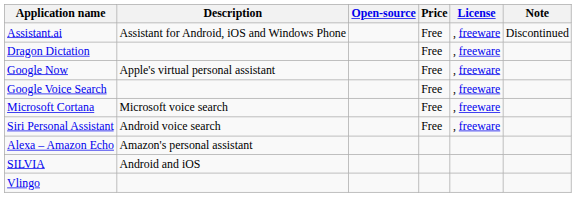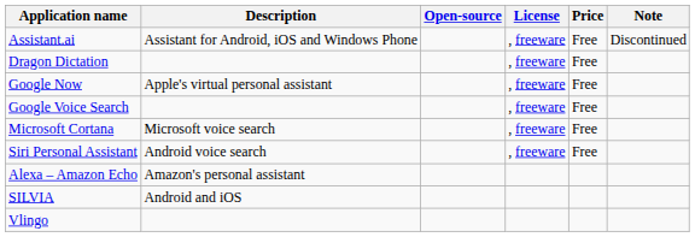 <table class="wikitable sortable">
 <tr>
 <th>Application name</th>
 <th>Description</th>
 <th><a href='#'>Open-source</a></th>
+<th><a href='#'>License</a></th>
 <th>Price</th>
-<th><a href='#'>License</a></th>
 <th>Note</th>
 </tr>
 <tr>
 <td><a href='#'>Assistant.ai</a></td>
 <td>Assistant for Android, iOS and Windows Phone</td>
 <td></td>
+<td>, <a href='#'>freeware</a></td>
 <td>Free</td>
-<td>, <a href='#'>freeware</a></td>
 <td>Discontinued</td>
 </tr>
 <tr>
 <td><a href='#'>Dragon Dictation</a></td>
 <td></td>
 <td></td>
+<td>, <a href='#'>freeware</a></td>
 <td>Free</td>
-<td>, <a href='#'>freeware</a></td>
 <td></td>
 </tr>
 <tr>
 <td><a href='#'>Google Now</a></td>
 <td>Apple's virtual personal assistant</td>
 <td></td>
+<td>, <a href='#'>freeware</a></td>
 <td>Free</td>
-<td>, <a href='#'>freeware</a></td>
 <td></td>
 </tr>
 <tr>
 <td><a href='#'>Google Voice Search</a></td>
 <td></td>
 <td></td>
+<td>, <a href='#'>freeware</a></td>
 <td>Free</td>
-<td>, <a href='#'>freeware</a></td>
 <td></td>
 </tr>
 <tr>
 <td><a href='#'>Microsoft Cortana</a></td>
 <td>Microsoft voice search</td>
 <td></td>
+<td>, <a href='#'>freeware</a></td>
 <td>Free</td>
-<td>, <a href='#'>freeware</a></td>
 <td></td>
 </tr>
 <tr>
 <td><a href='#'>Siri Personal Assistant</a></td>
 <td>Android voice search</td>
 <td></td>
+<td>, <a href='#'>freeware</a></td>
 <td>Free</td>
-<td>, <a href='#'>freeware</a></td>
 <td></td>
 </tr>
 <tr>
 <td><a href='#'>Alexa – Amazon Echo</a></td>
 <td>Amazon's personal assistant</td>
 <td></td>
 <td></td>
 <td></td>
 <td></td>
 </tr>
 <tr>
 <td><a href='#'>SILVIA</a></td>
 <td>Android and iOS</td>
 <td></td>
 <td></td>
 <td></td>
 <td></td>
 </tr>
 <tr>
 <td><a href='#'>Vlingo</a></td>
 <td></td>
 <td></td>
 <td></td>
 <td></td>
 <td></td>
 </tr>
 </table>
